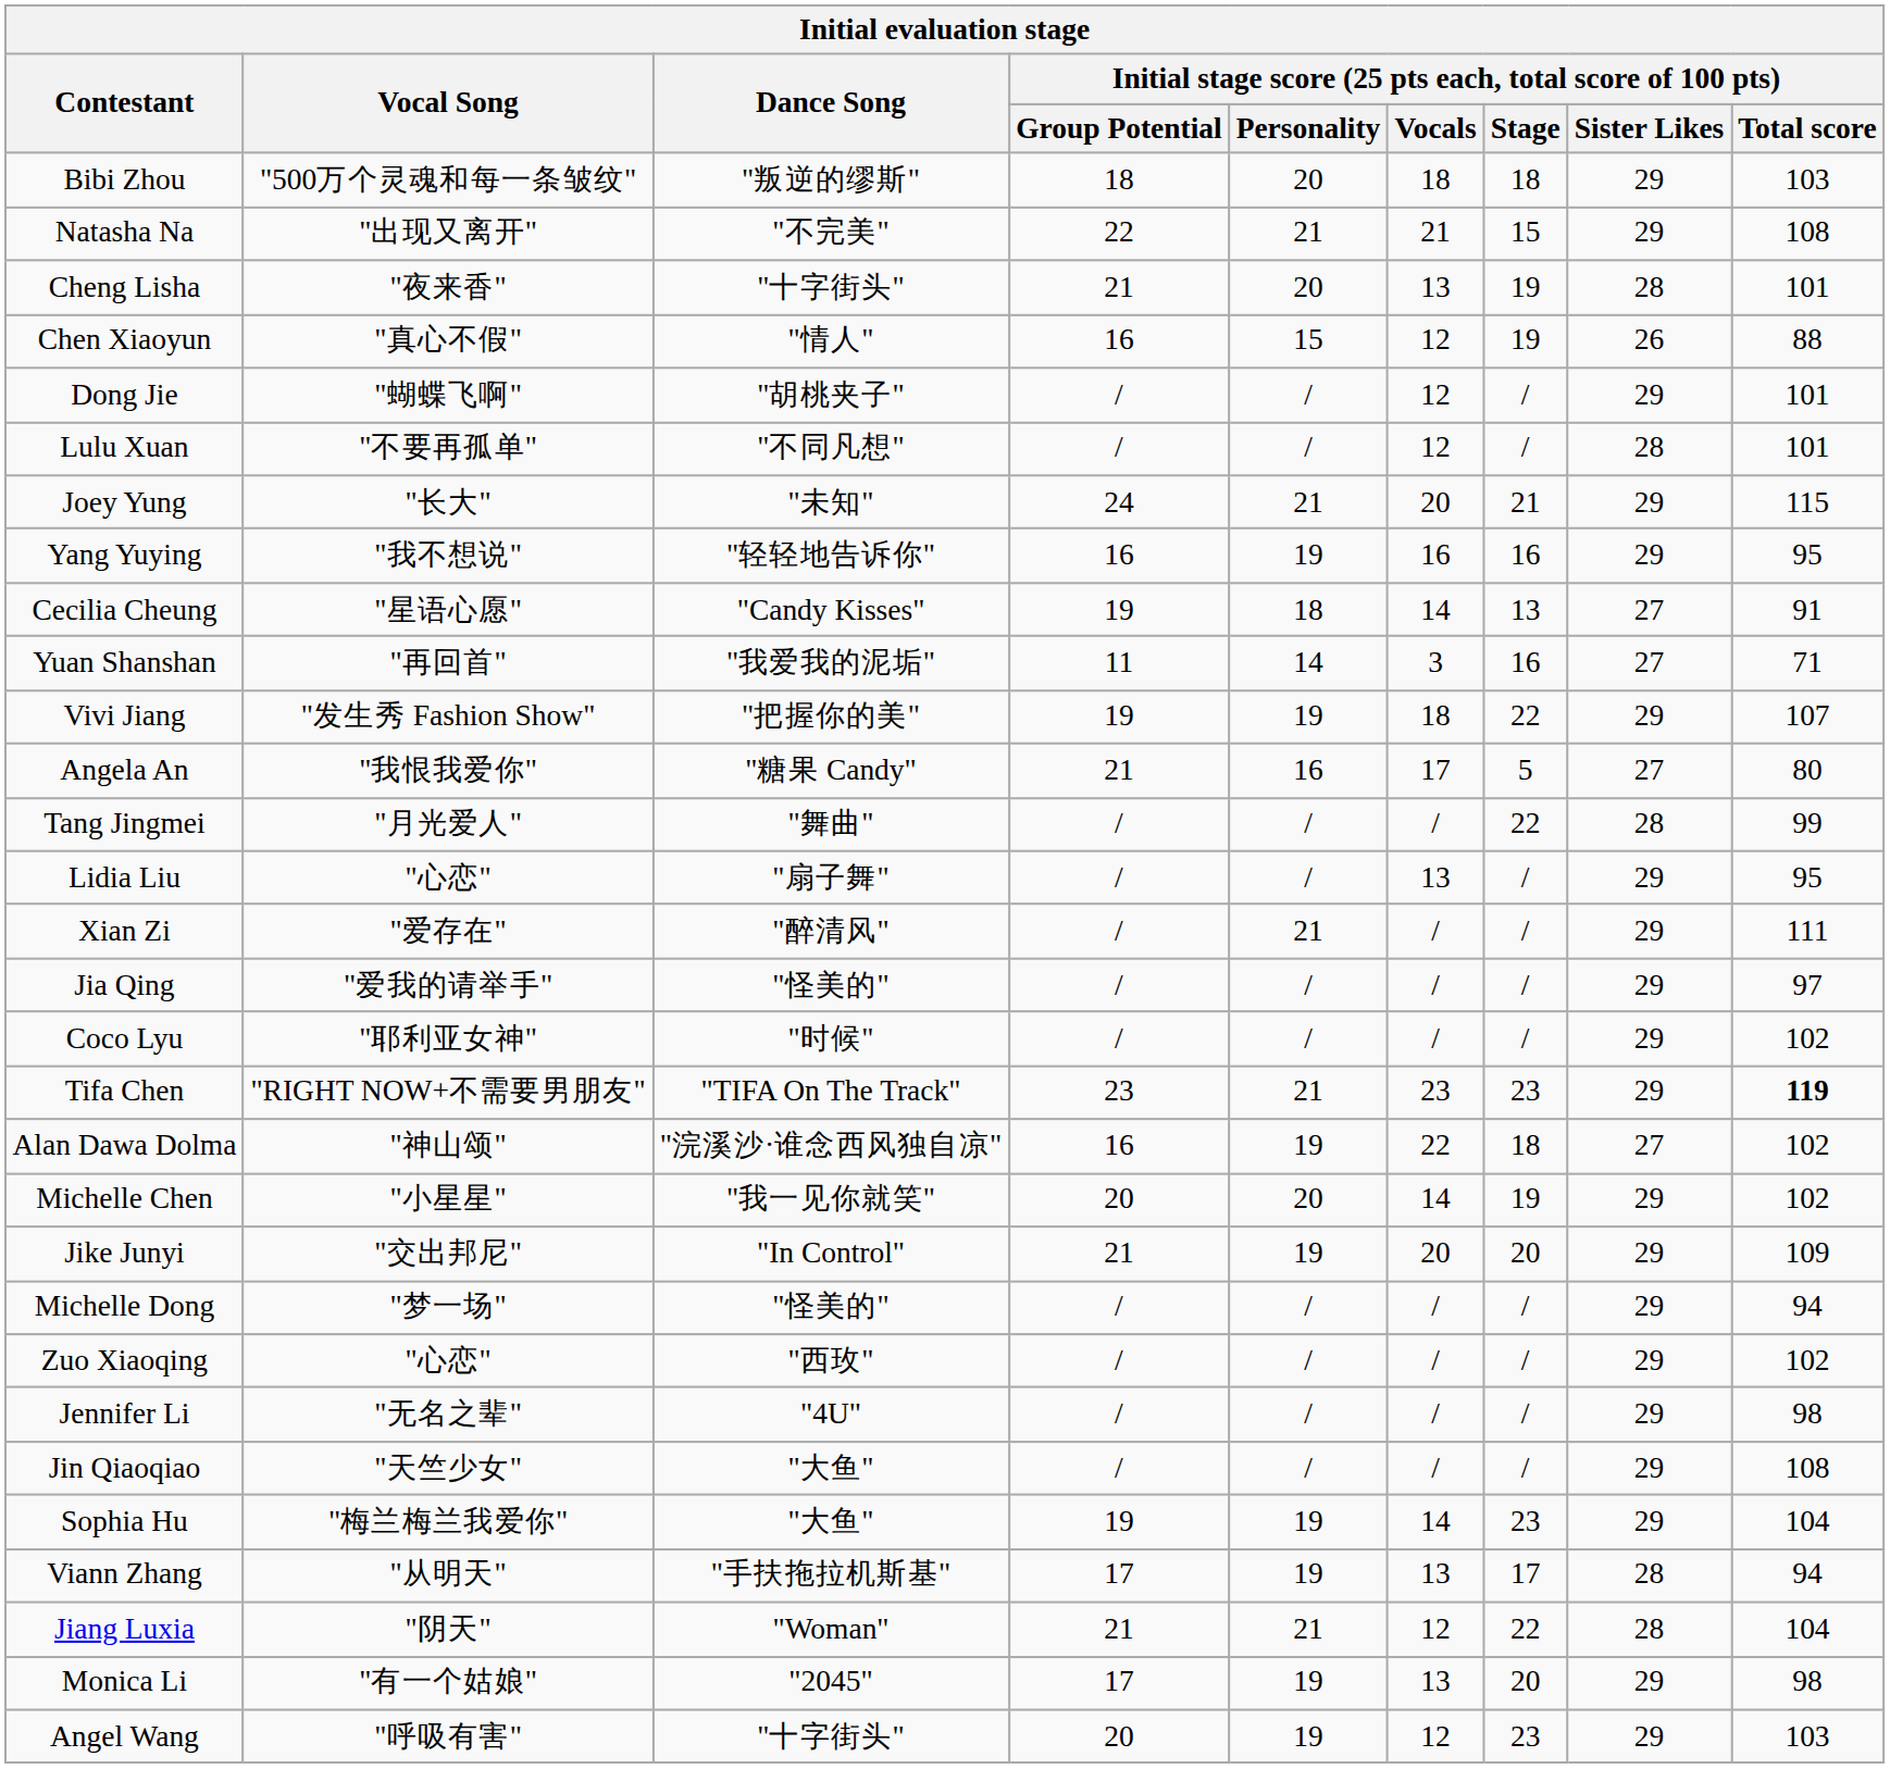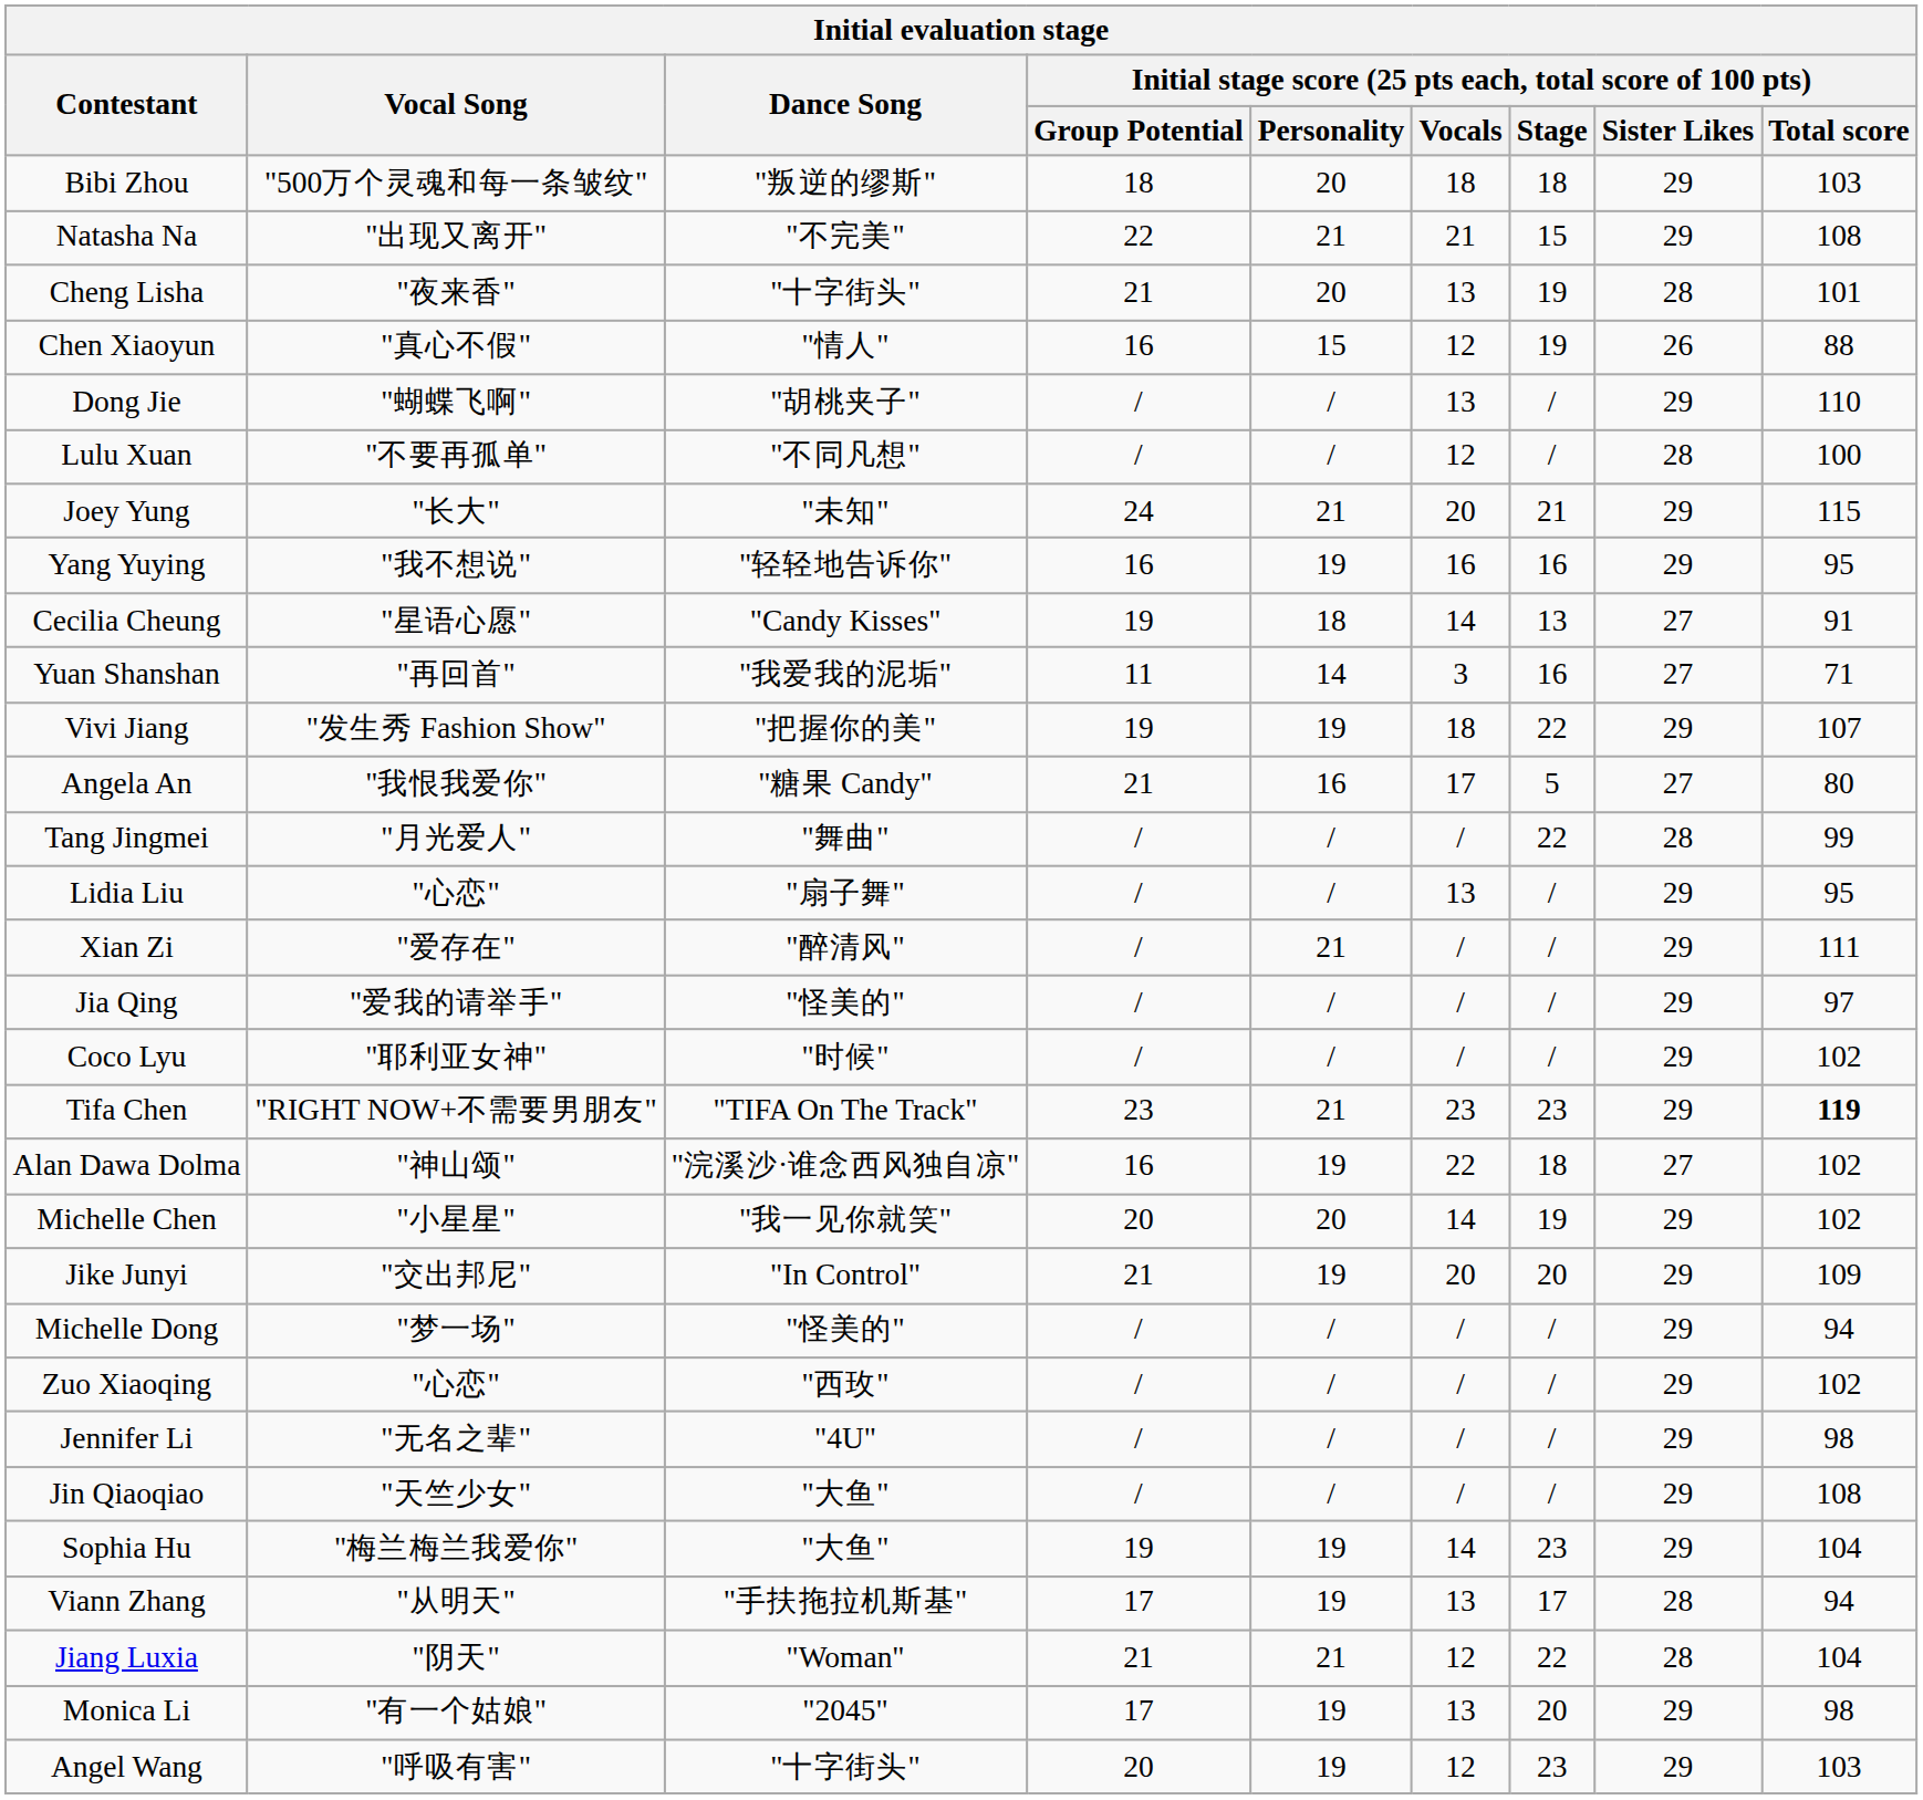 <table class="wikitable sortable" style="text-align:center; font-size: 85%;">
 <tr>
 <th colspan="9">Initial evaluation stage</th>
 </tr>
 <tr>
 <th rowspan="2">Contestant</th>
 <th rowspan="2">Vocal Song</th>
 <th rowspan="2">Dance Song</th>
 <th colspan="6">Initial stage score (25 pts each, total score of 100 pts)</th>
 </tr>
 <tr>
 <th>Group Potential</th>
 <th>Personality</th>
 <th>Vocals</th>
 <th>Stage</th>
 <th>Sister Likes</th>
 <th>Total score</th>
 </tr>
 <tr>
 <td>Bibi Zhou</td>
 <td>"500万个灵魂和每一条皱纹"</td>
 <td>"叛逆的缪斯"</td>
 <td>18</td>
 <td>20</td>
 <td>18</td>
 <td>18</td>
 <td>29</td>
 <td>103</td>
 </tr>
 <tr>
 <td>Natasha Na</td>
 <td>"出现又离开"</td>
 <td>"不完美"</td>
 <td>22</td>
 <td>21</td>
 <td>21</td>
 <td>15</td>
 <td>29</td>
 <td>108</td>
 </tr>
 <tr>
 <td>Cheng Lisha</td>
 <td>"夜来香"</td>
 <td>"十字街头"</td>
 <td>21</td>
 <td>20</td>
 <td>13</td>
 <td>19</td>
 <td>28</td>
 <td>101</td>
 </tr>
 <tr>
 <td>Chen Xiaoyun</td>
 <td>"真心不假"</td>
 <td>"情人"</td>
 <td>16</td>
 <td>15</td>
 <td>12</td>
 <td>19</td>
 <td>26</td>
 <td>88</td>
 </tr>
 <tr>
 <td>Dong Jie</td>
 <td>"蝴蝶飞啊"</td>
 <td>"胡桃夹子"</td>
 <td>/</td>
 <td>/</td>
-<td>12</td>
+<td>13</td>
 <td>/</td>
 <td>29</td>
-<td>101</td>
+<td>110</td>
 </tr>
 <tr>
 <td>Lulu Xuan</td>
 <td>"不要再孤单"</td>
 <td>"不同凡想"</td>
 <td>/</td>
 <td>/</td>
 <td>12</td>
 <td>/</td>
 <td>28</td>
-<td>101</td>
+<td>100</td>
 </tr>
 <tr>
 <td>Joey Yung</td>
 <td>"长大"</td>
 <td>"未知"</td>
 <td>24</td>
 <td>21</td>
 <td>20</td>
 <td>21</td>
 <td>29</td>
 <td>115</td>
 </tr>
 <tr>
 <td>Yang Yuying</td>
 <td>"我不想说"</td>
 <td>"轻轻地告诉你"</td>
 <td>16</td>
 <td>19</td>
 <td>16</td>
 <td>16</td>
 <td>29</td>
 <td>95</td>
 </tr>
 <tr>
 <td>Cecilia Cheung</td>
 <td>"星语心愿"</td>
 <td>"Candy Kisses"</td>
 <td>19</td>
 <td>18</td>
 <td>14</td>
 <td>13</td>
 <td>27</td>
 <td>91</td>
 </tr>
 <tr>
 <td>Yuan Shanshan</td>
 <td>"再回首"</td>
 <td>"我爱我的泥垢"</td>
 <td>11</td>
 <td>14</td>
 <td>3</td>
 <td>16</td>
 <td>27</td>
 <td>71</td>
 </tr>
 <tr>
 <td>Vivi Jiang</td>
 <td>"发生秀 Fashion Show"</td>
 <td>"把握你的美"</td>
 <td>19</td>
 <td>19</td>
 <td>18</td>
 <td>22</td>
 <td>29</td>
 <td>107</td>
 </tr>
 <tr>
 <td>Angela An</td>
 <td>"我恨我爱你"</td>
 <td>"糖果 Candy"</td>
 <td>21</td>
 <td>16</td>
 <td>17</td>
 <td>5</td>
 <td>27</td>
 <td>80</td>
 </tr>
 <tr>
 <td>Tang Jingmei</td>
 <td>"月光爱人"</td>
 <td>"舞曲"</td>
 <td>/</td>
 <td>/</td>
 <td>/</td>
 <td>22</td>
 <td>28</td>
 <td>99</td>
 </tr>
 <tr>
 <td>Lidia Liu</td>
 <td>"心恋"</td>
 <td>"扇子舞"</td>
 <td>/</td>
 <td>/</td>
 <td>13</td>
 <td>/</td>
 <td>29</td>
 <td>95</td>
 </tr>
 <tr>
 <td>Xian Zi</td>
 <td>"爱存在"</td>
 <td>"醉清风"</td>
 <td>/</td>
 <td>21</td>
 <td>/</td>
 <td>/</td>
 <td>29</td>
 <td>111</td>
 </tr>
 <tr>
 <td>Jia Qing</td>
 <td>"爱我的请举手"</td>
 <td>"怪美的"</td>
 <td>/</td>
 <td>/</td>
 <td>/</td>
 <td>/</td>
 <td>29</td>
 <td>97</td>
 </tr>
 <tr>
 <td>Coco Lyu</td>
 <td>"耶利亚女神"</td>
 <td>"时候"</td>
 <td>/</td>
 <td>/</td>
 <td>/</td>
 <td>/</td>
 <td>29</td>
 <td>102</td>
 </tr>
 <tr>
 <td>Tifa Chen</td>
 <td>"RIGHT NOW+不需要男朋友"</td>
 <td>"TIFA On The Track"</td>
 <td>23</td>
 <td>21</td>
 <td>23</td>
 <td>23</td>
 <td>29</td>
 <td><strong>119</strong></td>
 </tr>
 <tr>
 <td>Alan Dawa Dolma</td>
 <td>"神山颂"</td>
 <td>"浣溪沙·谁念西风独自凉"</td>
 <td>16</td>
 <td>19</td>
 <td>22</td>
 <td>18</td>
 <td>27</td>
 <td>102</td>
 </tr>
 <tr>
 <td>Michelle Chen</td>
 <td>"小星星"</td>
 <td>"我一见你就笑"</td>
 <td>20</td>
 <td>20</td>
 <td>14</td>
 <td>19</td>
 <td>29</td>
 <td>102</td>
 </tr>
 <tr>
 <td>Jike Junyi</td>
 <td>"交出邦尼"</td>
 <td>"In Control"</td>
 <td>21</td>
 <td>19</td>
 <td>20</td>
 <td>20</td>
 <td>29</td>
 <td>109</td>
 </tr>
 <tr>
 <td>Michelle Dong</td>
 <td>"梦一场"</td>
 <td>"怪美的"</td>
 <td>/</td>
 <td>/</td>
 <td>/</td>
 <td>/</td>
 <td>29</td>
 <td>94</td>
 </tr>
 <tr>
 <td>Zuo Xiaoqing</td>
 <td>"心恋"</td>
 <td>"西玫"</td>
 <td>/</td>
 <td>/</td>
 <td>/</td>
 <td>/</td>
 <td>29</td>
 <td>102</td>
 </tr>
 <tr>
 <td>Jennifer Li</td>
 <td>"无名之辈"</td>
 <td>"4U"</td>
 <td>/</td>
 <td>/</td>
 <td>/</td>
 <td>/</td>
 <td>29</td>
 <td>98</td>
 </tr>
 <tr>
 <td>Jin Qiaoqiao</td>
 <td>"天竺少女"</td>
 <td>"大鱼"</td>
 <td>/</td>
 <td>/</td>
 <td>/</td>
 <td>/</td>
 <td>29</td>
 <td>108</td>
 </tr>
 <tr>
 <td>Sophia Hu</td>
 <td>"梅兰梅兰我爱你"</td>
 <td>"大鱼"</td>
 <td>19</td>
 <td>19</td>
 <td>14</td>
 <td>23</td>
 <td>29</td>
 <td>104</td>
 </tr>
 <tr>
 <td>Viann Zhang</td>
 <td>"从明天"</td>
 <td>"手扶拖拉机斯基"</td>
 <td>17</td>
 <td>19</td>
 <td>13</td>
 <td>17</td>
 <td>28</td>
 <td>94</td>
 </tr>
 <tr>
 <td><a href='#'>Jiang Luxia</a></td>
 <td>"阴天"</td>
 <td>"Woman"</td>
 <td>21</td>
 <td>21</td>
 <td>12</td>
 <td>22</td>
 <td>28</td>
 <td>104</td>
 </tr>
 <tr>
 <td>Monica Li</td>
 <td>"有一个姑娘"</td>
 <td>"2045"</td>
 <td>17</td>
 <td>19</td>
 <td>13</td>
 <td>20</td>
 <td>29</td>
 <td>98</td>
 </tr>
 <tr>
 <td>Angel Wang</td>
 <td>"呼吸有害"</td>
 <td>"十字街头"</td>
 <td>20</td>
 <td>19</td>
 <td>12</td>
 <td>23</td>
 <td>29</td>
 <td>103</td>
 </tr>
 </table>
